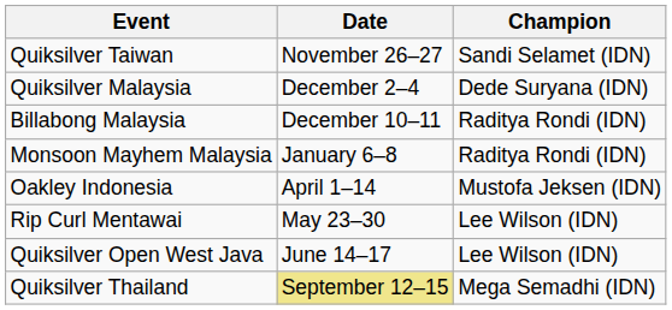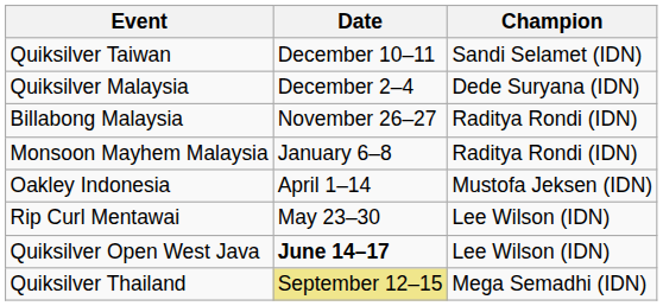 <table class="wikitable">
 <tr>
 <th>Event</th>
 <th>Date</th>
 <th>Champion</th>
 </tr>
 <tr>
 <td>Quiksilver Taiwan</td>
-<td>November 26–27</td>
+<td>December 10–11</td>
 <td>Sandi Selamet (IDN)</td>
 </tr>
 <tr>
 <td>Quiksilver Malaysia</td>
 <td>December 2–4</td>
 <td>Dede Suryana (IDN)</td>
 </tr>
 <tr>
 <td>Billabong Malaysia</td>
-<td>December 10–11</td>
+<td>November 26–27</td>
 <td>Raditya Rondi (IDN)</td>
 </tr>
 <tr>
 <td>Monsoon Mayhem Malaysia</td>
 <td>January 6–8</td>
 <td>Raditya Rondi (IDN)</td>
 </tr>
 <tr>
 <td>Oakley Indonesia</td>
 <td>April 1–14</td>
 <td>Mustofa Jeksen (IDN)</td>
 </tr>
 <tr>
 <td>Rip Curl Mentawai</td>
 <td>May 23–30</td>
 <td>Lee Wilson (IDN)</td>
 </tr>
 <tr>
 <td>Quiksilver Open West Java</td>
-<td>June 14–17</td>
+<td><strong>June 14–17</strong></td>
 <td>Lee Wilson (IDN)</td>
 </tr>
 <tr>
 <td>Quiksilver Thailand</td>
 <td style="background: khaki;">September 12–15</td>
 <td>Mega Semadhi (IDN)</td>
 </tr>
 </table>
